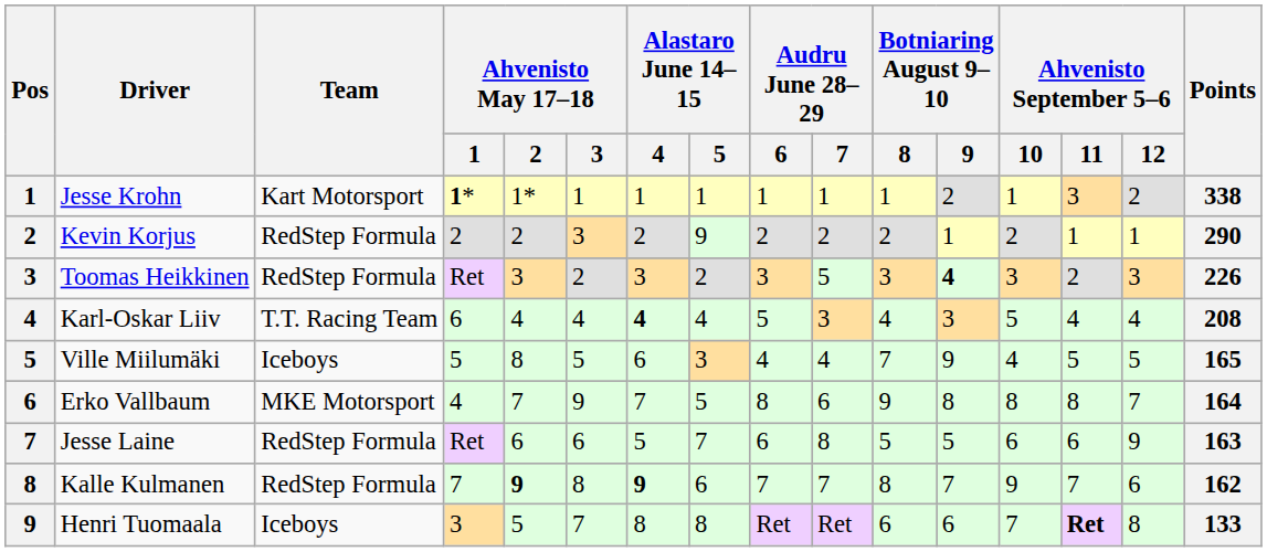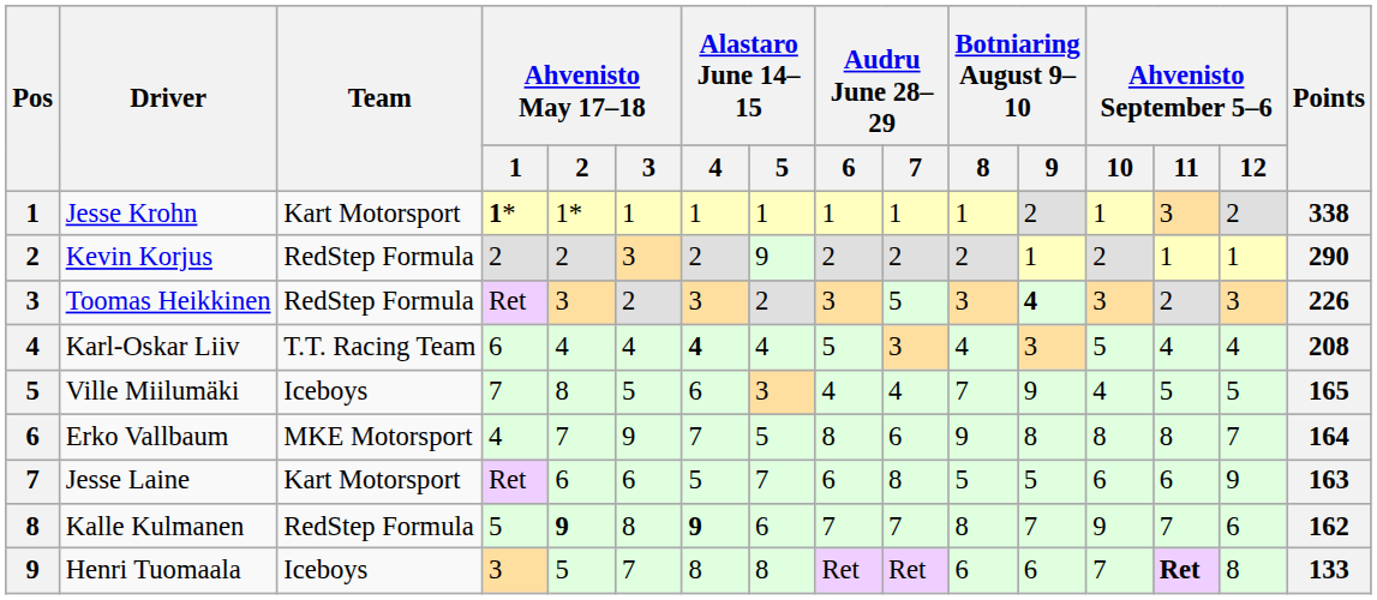 <table class="wikitable" style="font-size:85%">
 <tr>
 <th rowspan=2>Pos</th>
 <th rowspan=2>Driver</th>
 <th rowspan=2>Team</th>
 <th colspan=3><br><a href='#'>Ahvenisto</a><br>May 17–18</th>
 <th colspan=2> <a href='#'>Alastaro</a><br>June 14–15</th>
 <th colspan=2> <br><a href='#'>Audru</a><br>June 28–29</th>
 <th colspan=2> <a href='#'>Botniaring</a><br>August 9–10</th>
 <th colspan=3><br><a href='#'>Ahvenisto</a><br>September 5–6</th>
 <th rowspan=2>Points</th>
 </tr>
 <tr>
 <th width="27">1</th>
 <th width="27">2</th>
 <th width="27">3</th>
 <th width="27">4</th>
 <th width="27">5</th>
 <th width="27">6</th>
 <th width="27">7</th>
 <th width="27">8</th>
 <th width="27">9</th>
 <th width="27">10</th>
 <th width="27">11</th>
 <th width="27">12</th>
 </tr>
 <tr>
 <th>1</th>
 <td> <a href='#'>Jesse Krohn</a></td>
 <td>Kart Motorsport</td>
 <td style="background:#FFFFBF;"><strong>1</strong>*</td>
 <td style="background:#FFFFBF;">1*</td>
 <td style="background:#FFFFBF;">1</td>
 <td style="background:#FFFFBF;">1</td>
 <td style="background:#FFFFBF;">1</td>
 <td style="background:#FFFFBF;">1</td>
 <td style="background:#FFFFBF;">1</td>
 <td style="background:#FFFFBF;">1</td>
 <td style="background:#DFDFDF;">2</td>
 <td style="background:#FFFFBF;">1</td>
 <td style="background:#FFDF9F;">3</td>
 <td style="background:#DFDFDF;">2</td>
 <th>338</th>
 </tr>
 <tr>
 <th>2</th>
 <td> <a href='#'>Kevin Korjus</a></td>
 <td>RedStep Formula</td>
 <td style="background:#DFDFDF;">2</td>
 <td style="background:#DFDFDF;">2</td>
 <td style="background:#FFDF9F;">3</td>
 <td style="background:#DFDFDF;">2</td>
 <td style="background:#DFFFDF;">9</td>
 <td style="background:#DFDFDF;">2</td>
 <td style="background:#DFDFDF;">2</td>
 <td style="background:#DFDFDF;">2</td>
 <td style="background:#FFFFBF;">1</td>
 <td style="background:#DFDFDF;">2</td>
 <td style="background:#FFFFBF;">1</td>
 <td style="background:#FFFFBF;">1</td>
 <th>290</th>
 </tr>
 <tr>
 <th>3</th>
 <td> <a href='#'>Toomas Heikkinen</a></td>
 <td>RedStep Formula</td>
 <td style="background:#EFCFFF;">Ret</td>
 <td style="background:#FFDF9F;">3</td>
 <td style="background:#DFDFDF;">2</td>
 <td style="background:#FFDF9F;">3</td>
 <td style="background:#DFDFDF;">2</td>
 <td style="background:#FFDF9F;">3</td>
 <td style="background:#DFFFDF;">5</td>
 <td style="background:#FFDF9F;">3</td>
 <td style="background:#DFFFDF;"><strong>4</strong></td>
 <td style="background:#FFDF9F;">3</td>
 <td style="background:#DFDFDF;">2</td>
 <td style="background:#FFDF9F;">3</td>
 <th>226</th>
 </tr>
 <tr>
 <th>4</th>
 <td> Karl-Oskar Liiv</td>
 <td>T.T. Racing Team</td>
 <td style="background:#DFFFDF;">6</td>
 <td style="background:#DFFFDF;">4</td>
 <td style="background:#DFFFDF;">4</td>
 <td style="background:#DFFFDF;"><strong>4</strong></td>
 <td style="background:#DFFFDF;">4</td>
 <td style="background:#DFFFDF;">5</td>
 <td style="background:#FFDF9F;">3</td>
 <td style="background:#DFFFDF;">4</td>
 <td style="background:#FFDF9F;">3</td>
 <td style="background:#DFFFDF;">5</td>
 <td style="background:#DFFFDF;">4</td>
 <td style="background:#DFFFDF;">4</td>
 <th>208</th>
 </tr>
 <tr>
 <th>5</th>
 <td> Ville Miilumäki</td>
 <td>Iceboys</td>
-<td style="background:#DFFFDF;">5</td>
+<td style="background:#DFFFDF;">7</td>
 <td style="background:#DFFFDF;">8</td>
 <td style="background:#DFFFDF;">5</td>
 <td style="background:#DFFFDF;">6</td>
 <td style="background:#FFDF9F;">3</td>
 <td style="background:#DFFFDF;">4</td>
 <td style="background:#DFFFDF;">4</td>
 <td style="background:#DFFFDF;">7</td>
 <td style="background:#DFFFDF;">9</td>
 <td style="background:#DFFFDF;">4</td>
 <td style="background:#DFFFDF;">5</td>
 <td style="background:#DFFFDF;">5</td>
 <th>165</th>
 </tr>
 <tr>
 <th>6</th>
 <td> Erko Vallbaum</td>
 <td>MKE Motorsport</td>
 <td style="background:#DFFFDF;">4</td>
 <td style="background:#DFFFDF;">7</td>
 <td style="background:#DFFFDF;">9</td>
 <td style="background:#DFFFDF;">7</td>
 <td style="background:#DFFFDF;">5</td>
 <td style="background:#DFFFDF;">8</td>
 <td style="background:#DFFFDF;">6</td>
 <td style="background:#DFFFDF;">9</td>
 <td style="background:#DFFFDF;">8</td>
 <td style="background:#DFFFDF;">8</td>
 <td style="background:#DFFFDF;">8</td>
 <td style="background:#DFFFDF;">7</td>
 <th>164</th>
 </tr>
 <tr>
 <th>7</th>
 <td> Jesse Laine</td>
-<td>RedStep Formula</td>
+<td>Kart Motorsport</td>
 <td style="background:#EFCFFF;">Ret</td>
 <td style="background:#DFFFDF;">6</td>
 <td style="background:#DFFFDF;">6</td>
 <td style="background:#DFFFDF;">5</td>
 <td style="background:#DFFFDF;">7</td>
 <td style="background:#DFFFDF;">6</td>
 <td style="background:#DFFFDF;">8</td>
 <td style="background:#DFFFDF;">5</td>
 <td style="background:#DFFFDF;">5</td>
 <td style="background:#DFFFDF;">6</td>
 <td style="background:#DFFFDF;">6</td>
 <td style="background:#DFFFDF;">9</td>
 <th>163</th>
 </tr>
 <tr>
 <th>8</th>
 <td> Kalle Kulmanen</td>
 <td>RedStep Formula</td>
-<td style="background:#DFFFDF;">7</td>
+<td style="background:#DFFFDF;">5</td>
 <td style="background:#DFFFDF;"><strong>9</strong></td>
 <td style="background:#DFFFDF;">8</td>
 <td style="background:#DFFFDF;"><strong>9</strong></td>
 <td style="background:#DFFFDF;">6</td>
 <td style="background:#DFFFDF;">7</td>
 <td style="background:#DFFFDF;">7</td>
 <td style="background:#DFFFDF;">8</td>
 <td style="background:#DFFFDF;">7</td>
 <td style="background:#DFFFDF;">9</td>
 <td style="background:#DFFFDF;">7</td>
 <td style="background:#DFFFDF;">6</td>
 <th>162</th>
 </tr>
 <tr>
 <th>9</th>
 <td> Henri Tuomaala</td>
 <td>Iceboys</td>
 <td style="background:#FFDF9F;">3</td>
 <td style="background:#DFFFDF;">5</td>
 <td style="background:#DFFFDF;">7</td>
 <td style="background:#DFFFDF;">8</td>
 <td style="background:#DFFFDF;">8</td>
 <td style="background:#EFCFFF;">Ret</td>
 <td style="background:#EFCFFF;">Ret</td>
 <td style="background:#DFFFDF;">6</td>
 <td style="background:#DFFFDF;">6</td>
 <td style="background:#DFFFDF;">7</td>
 <td style="background:#EFCFFF;"><strong>Ret</strong></td>
 <td style="background:#DFFFDF;">8</td>
 <th>133</th>
 </tr>
 </table>
